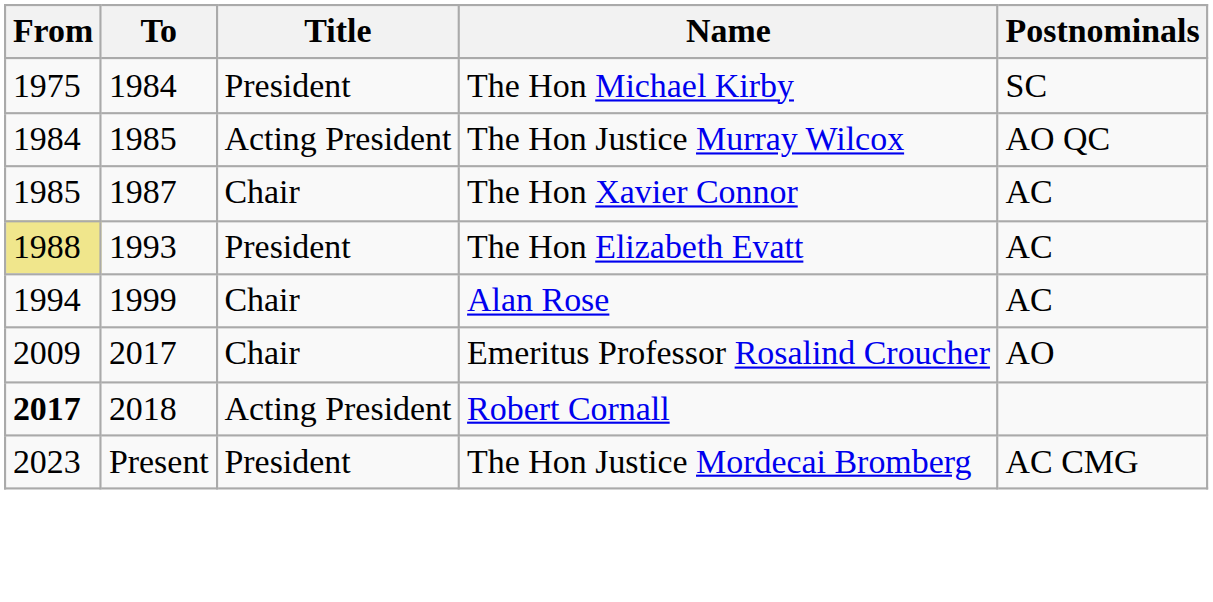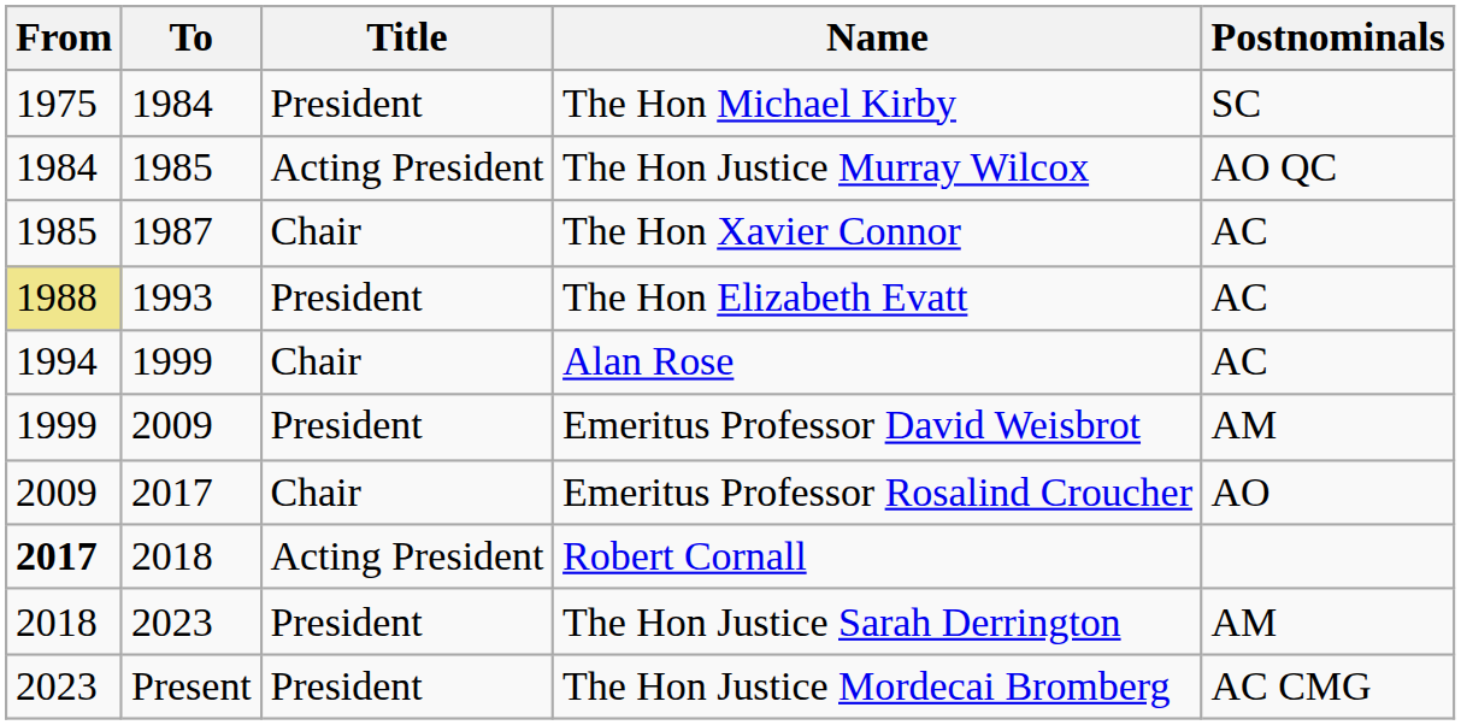 <table class="wikitable">
 <tr>
 <th>From</th>
 <th>To</th>
 <th>Title</th>
 <th>Name</th>
 <th>Postnominals</th>
 </tr>
 <tr>
 <td>1975</td>
 <td>1984</td>
 <td>President</td>
 <td>The Hon <a href='#'>Michael Kirby</a></td>
 <td>SC</td>
 </tr>
 <tr>
 <td>1984</td>
 <td>1985</td>
 <td>Acting President</td>
 <td>The Hon Justice <a href='#'>Murray Wilcox</a></td>
 <td>AO QC</td>
 </tr>
 <tr>
 <td>1985</td>
 <td>1987</td>
 <td>Chair</td>
 <td>The Hon <a href='#'>Xavier Connor</a></td>
 <td>AC</td>
 </tr>
 <tr>
 <td style="background: khaki;">1988</td>
 <td>1993</td>
 <td>President</td>
 <td>The Hon <a href='#'>Elizabeth Evatt</a></td>
 <td>AC</td>
 </tr>
 <tr>
 <td>1994</td>
 <td>1999</td>
 <td>Chair</td>
 <td><a href='#'>Alan Rose</a></td>
 <td>AC</td>
 </tr>
 <tr>
+<td>1999</td>
+<td>2009</td>
+<td>President</td>
+<td>Emeritus Professor <a href='#'>David Weisbrot</a></td>
+<td>AM</td>
+</tr>
+<tr>
 <td>2009</td>
 <td>2017</td>
 <td>Chair</td>
 <td>Emeritus Professor <a href='#'>Rosalind Croucher</a></td>
 <td>AO</td>
 </tr>
 <tr>
 <td><strong>2017</strong></td>
 <td>2018</td>
 <td>Acting President</td>
 <td><a href='#'>Robert Cornall</a></td>
 <td></td>
 </tr>
 <tr>
+<td>2018</td>
+<td>2023</td>
+<td>President</td>
+<td>The Hon Justice <a href='#'>Sarah Derrington</a></td>
+<td>AM</td>
+</tr>
+<tr>
 <td>2023</td>
 <td>Present</td>
 <td>President</td>
 <td>The Hon Justice <a href='#'>Mordecai Bromberg</a></td>
 <td>AC CMG</td>
 </tr>
 </table>
